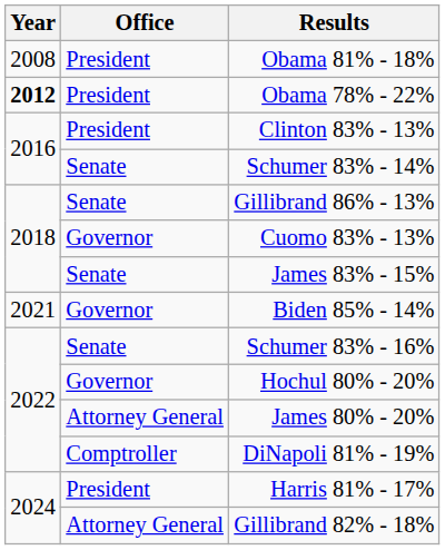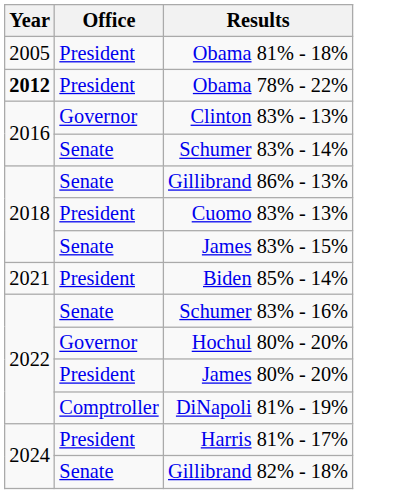 <table class=wikitable>
 <tr>
 <th>Year</th>
 <th>Office</th>
 <th>Results</th>
 </tr>
 <tr>
-<td>2008</td>
+<td>2005</td>
 <td><a href='#'>President</a></td>
 <td align="right" ><a href='#'>Obama</a> 81% - 18%</td>
 </tr>
 <tr>
 <td><strong>2012</strong></td>
 <td><a href='#'>President</a></td>
 <td align="right" ><a href='#'>Obama</a> 78% - 22%</td>
 </tr>
 <tr>
 <td rowspan=2>2016</td>
-<td><a href='#'>President</a></td>
+<td><a href='#'>Governor</a></td>
 <td align="right" ><a href='#'>Clinton</a> 83% - 13%</td>
 </tr>
 <tr>
 <td><a href='#'>Senate</a></td>
 <td align="right" ><a href='#'>Schumer</a> 83% - 14%</td>
 </tr>
 <tr>
 <td rowspan=3>2018</td>
 <td><a href='#'>Senate</a></td>
 <td align="right" ><a href='#'>Gillibrand</a> 86% - 13%</td>
 </tr>
 <tr>
-<td><a href='#'>Governor</a></td>
+<td><a href='#'>President</a></td>
 <td align="right" ><a href='#'>Cuomo</a> 83% - 13%</td>
 </tr>
 <tr>
 <td><a href='#'>Senate</a></td>
 <td align="right" ><a href='#'>James</a> 83% - 15%</td>
 </tr>
 <tr>
 <td>2021</td>
-<td><a href='#'>Governor</a></td>
+<td><a href='#'>President</a></td>
 <td align="right" ><a href='#'>Biden</a> 85% - 14%</td>
 </tr>
 <tr>
 <td rowspan=4>2022</td>
 <td><a href='#'>Senate</a></td>
 <td align="right" ><a href='#'>Schumer</a> 83% - 16%</td>
 </tr>
 <tr>
 <td><a href='#'>Governor</a></td>
 <td align="right" ><a href='#'>Hochul</a> 80% - 20%</td>
 </tr>
 <tr>
-<td><a href='#'>Attorney General</a></td>
+<td><a href='#'>President</a></td>
 <td align="right" ><a href='#'>James</a> 80% - 20%</td>
 </tr>
 <tr>
 <td><a href='#'>Comptroller</a></td>
 <td align="right" ><a href='#'>DiNapoli</a> 81% - 19%</td>
 </tr>
 <tr>
 <td rowspan=2>2024</td>
 <td><a href='#'>President</a></td>
 <td align="right" ><a href='#'>Harris</a> 81% - 17%</td>
 </tr>
 <tr>
-<td><a href='#'>Attorney General</a></td>
+<td><a href='#'>Senate</a></td>
 <td align="right" ><a href='#'>Gillibrand</a> 82% - 18%</td>
 </tr>
 </table>
